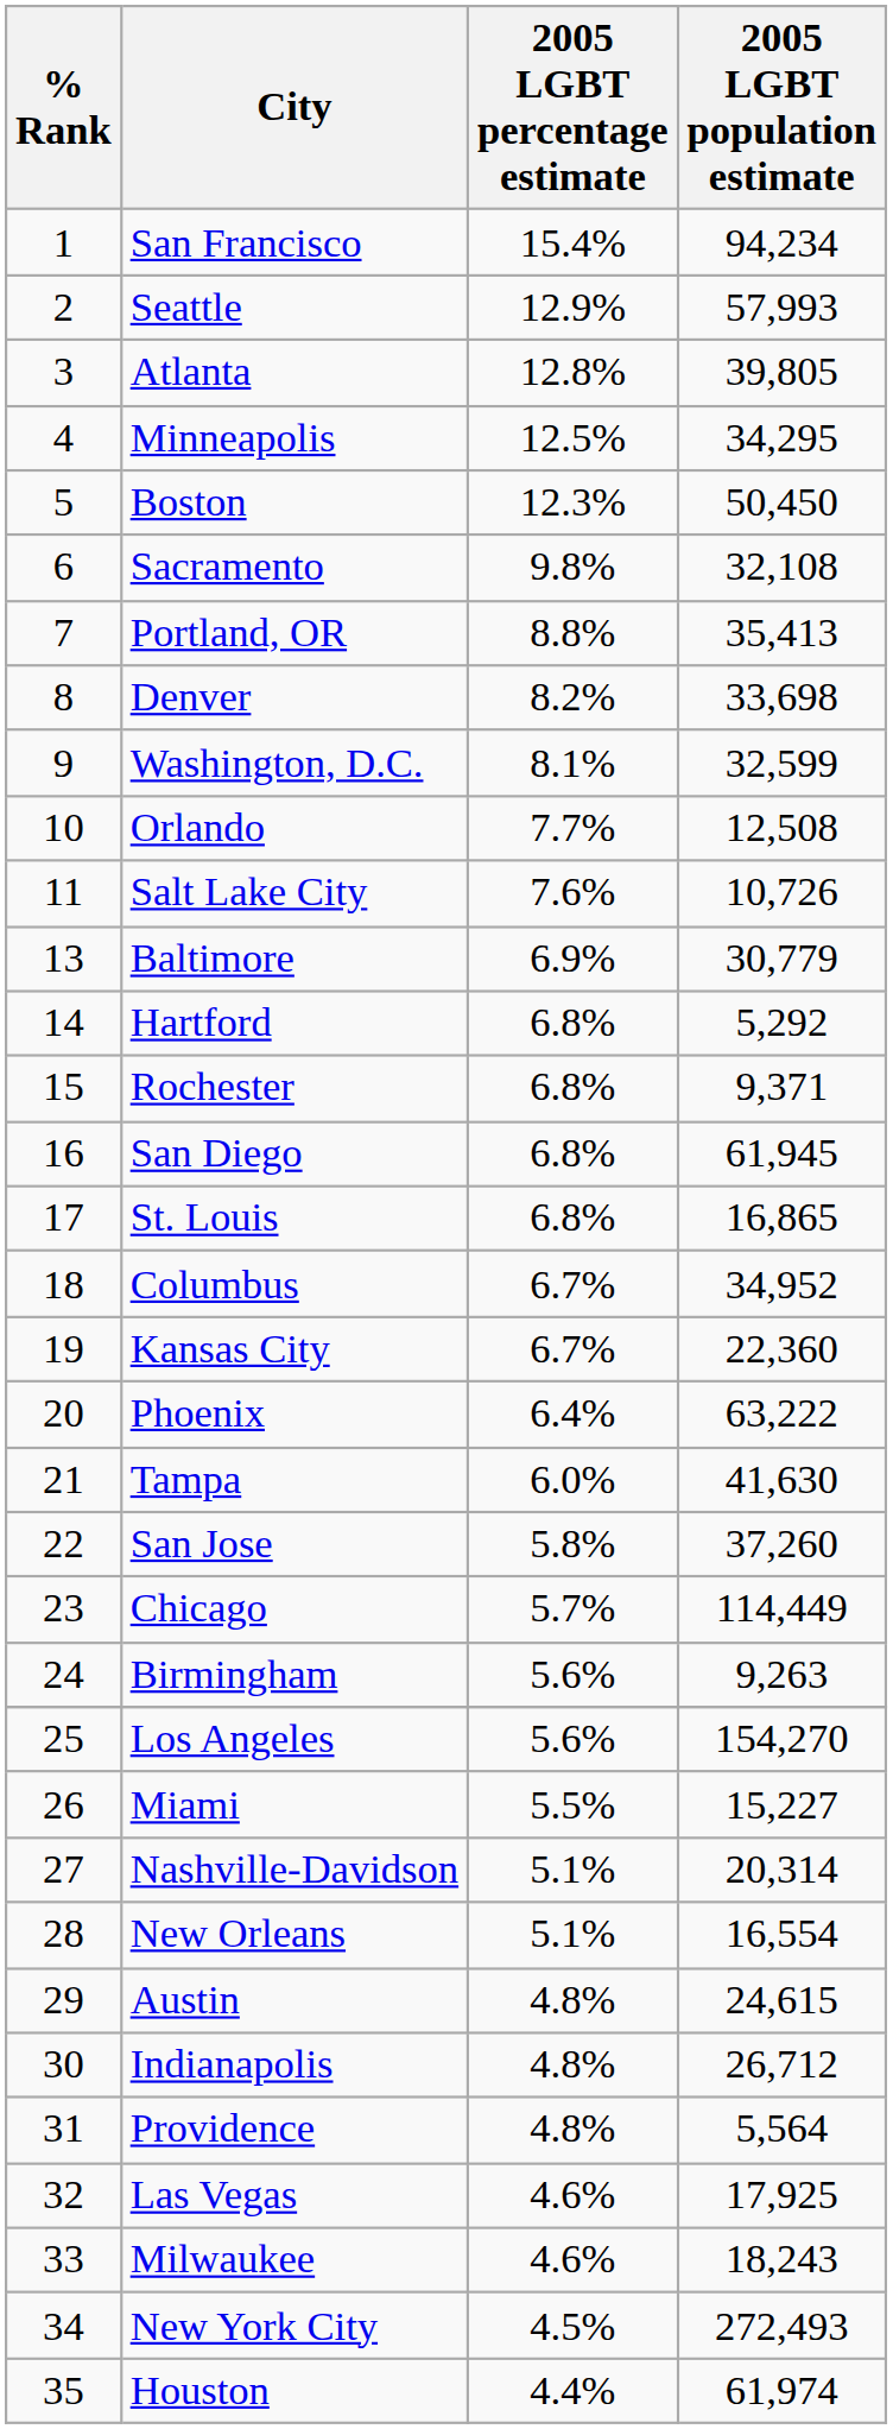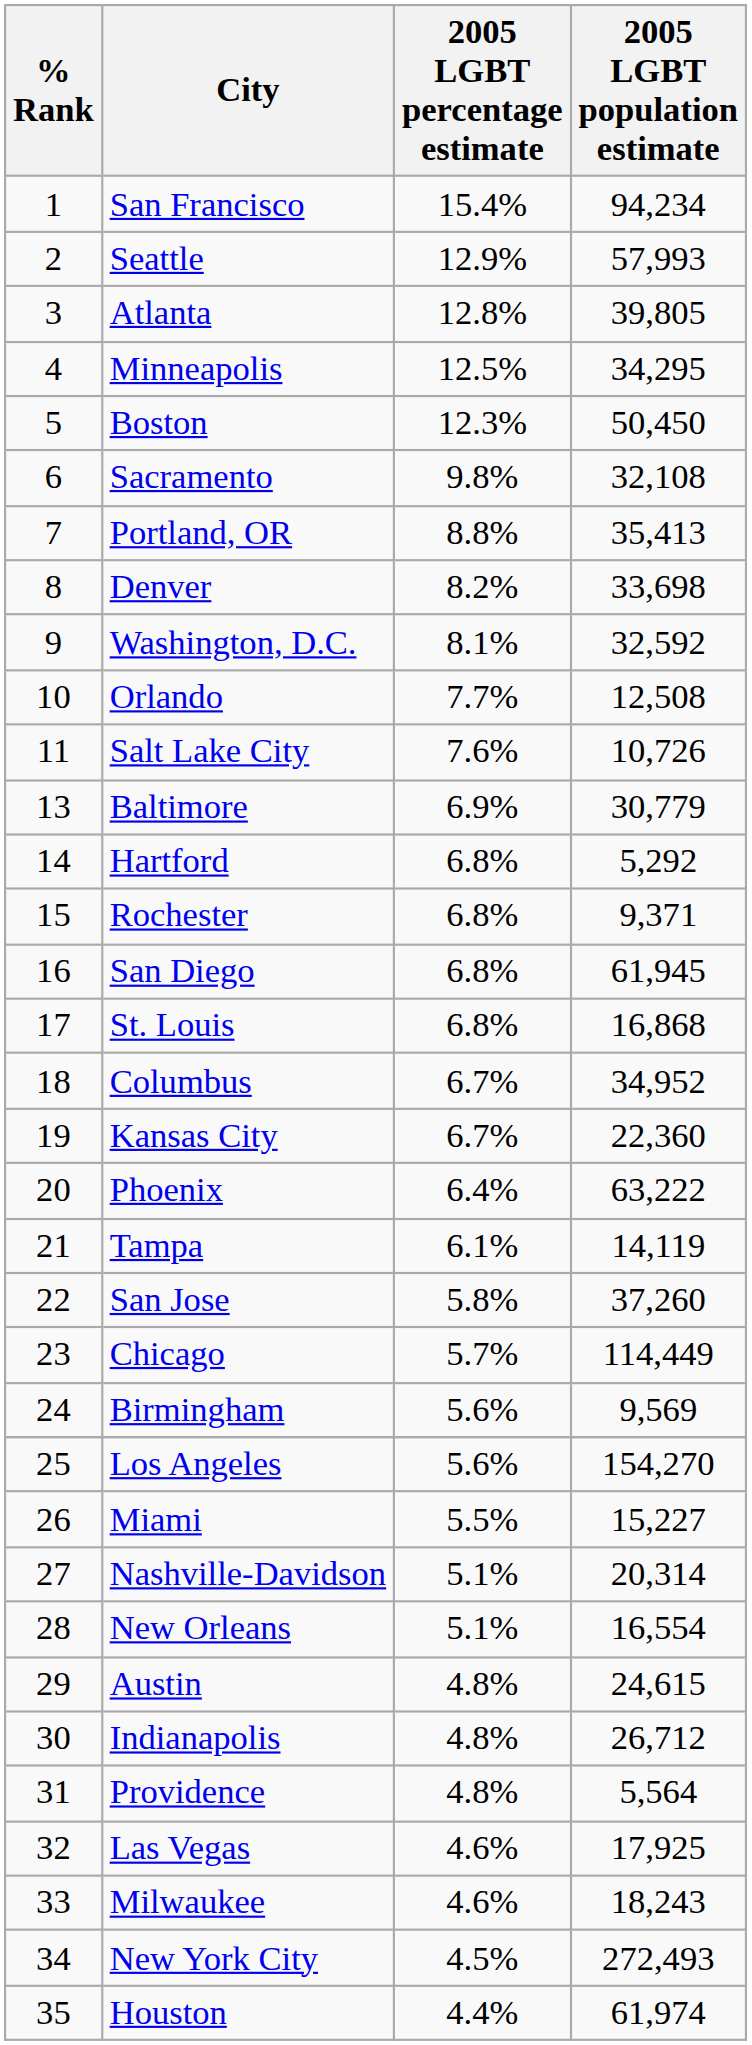 <table class="wikitable sortable" style="text-align:center;">
 <tr>
 <th>%<br>Rank</th>
 <th>City</th>
 <th>2005<br>LGBT<br>percentage<br>estimate</th>
 <th>2005<br>LGBT<br>population<br>estimate</th>
 </tr>
 <tr>
 <td>1</td>
 <td style="text-align:left;"><a href='#'>San Francisco</a></td>
 <td>15.4%</td>
 <td>94,234</td>
 </tr>
 <tr>
 <td>2</td>
 <td style="text-align:left;"><a href='#'>Seattle</a></td>
 <td>12.9%</td>
 <td>57,993</td>
 </tr>
 <tr>
 <td>3</td>
 <td style="text-align:left;"><a href='#'>Atlanta</a></td>
 <td>12.8%</td>
 <td>39,805</td>
 </tr>
 <tr>
 <td>4</td>
 <td style="text-align:left;"><a href='#'>Minneapolis</a></td>
 <td>12.5%</td>
 <td>34,295</td>
 </tr>
 <tr>
 <td>5</td>
 <td style="text-align:left;"><a href='#'>Boston</a></td>
 <td>12.3%</td>
 <td>50,450</td>
 </tr>
 <tr>
 <td>6</td>
 <td style="text-align:left;"><a href='#'>Sacramento</a></td>
 <td>9.8%</td>
 <td>32,108</td>
 </tr>
 <tr>
 <td>7</td>
 <td style="text-align:left;"><a href='#'>Portland, OR</a></td>
 <td>8.8%</td>
 <td>35,413</td>
 </tr>
 <tr>
 <td>8</td>
 <td style="text-align:left;"><a href='#'>Denver</a></td>
 <td>8.2%</td>
 <td>33,698</td>
 </tr>
 <tr>
 <td>9</td>
 <td style="text-align:left;"><a href='#'>Washington, D.C.</a></td>
 <td>8.1%</td>
-<td>32,599</td>
+<td>32,592</td>
 </tr>
 <tr>
 <td>10</td>
 <td style="text-align:left;"><a href='#'>Orlando</a></td>
 <td>7.7%</td>
 <td>12,508</td>
 </tr>
 <tr>
 <td>11</td>
 <td style="text-align:left;"><a href='#'>Salt Lake City</a></td>
 <td>7.6%</td>
 <td>10,726</td>
 </tr>
 <tr>
 <td>13</td>
 <td style="text-align:left;"><a href='#'>Baltimore</a></td>
 <td>6.9%</td>
 <td>30,779</td>
 </tr>
 <tr>
 <td>14</td>
 <td style="text-align:left;"><a href='#'>Hartford</a></td>
 <td>6.8%</td>
 <td>5,292</td>
 </tr>
 <tr>
 <td>15</td>
 <td style="text-align:left;"><a href='#'>Rochester</a></td>
 <td>6.8%</td>
 <td>9,371</td>
 </tr>
 <tr>
 <td>16</td>
 <td style="text-align:left;"><a href='#'>San Diego</a></td>
 <td>6.8%</td>
 <td>61,945</td>
 </tr>
 <tr>
 <td>17</td>
 <td style="text-align:left;"><a href='#'>St. Louis</a></td>
 <td>6.8%</td>
-<td>16,865</td>
+<td>16,868</td>
 </tr>
 <tr>
 <td>18</td>
 <td style="text-align:left;"><a href='#'>Columbus</a></td>
 <td>6.7%</td>
 <td>34,952</td>
 </tr>
 <tr>
 <td>19</td>
 <td style="text-align:left;"><a href='#'>Kansas City</a></td>
 <td>6.7%</td>
 <td>22,360</td>
 </tr>
 <tr>
 <td>20</td>
 <td style="text-align:left;"><a href='#'>Phoenix</a></td>
 <td>6.4%</td>
 <td>63,222</td>
 </tr>
 <tr>
 <td>21</td>
 <td style="text-align:left;"><a href='#'>Tampa</a></td>
-<td>6.0%</td>
-<td>41,630</td>
+<td>6.1%</td>
+<td>14,119</td>
 </tr>
 <tr>
 <td>22</td>
 <td style="text-align:left;"><a href='#'>San Jose</a></td>
 <td>5.8%</td>
 <td>37,260</td>
 </tr>
 <tr>
 <td>23</td>
 <td style="text-align:left;"><a href='#'>Chicago</a></td>
 <td>5.7%</td>
 <td>114,449</td>
 </tr>
 <tr>
 <td>24</td>
 <td style="text-align:left;"><a href='#'>Birmingham</a></td>
 <td>5.6%</td>
-<td>9,263</td>
+<td>9,569</td>
 </tr>
 <tr>
 </tr>
 <tr>
 <td>25</td>
 <td style="text-align:left;"><a href='#'>Los Angeles</a></td>
 <td>5.6%</td>
 <td>154,270</td>
 </tr>
 <tr>
 <td>26</td>
 <td style="text-align:left;"><a href='#'>Miami</a></td>
 <td>5.5%</td>
 <td>15,227</td>
 </tr>
 <tr>
 <td>27</td>
 <td style="text-align:left;"><a href='#'>Nashville-Davidson</a></td>
 <td>5.1%</td>
 <td>20,314</td>
 </tr>
 <tr>
 <td>28</td>
 <td style="text-align:left;"><a href='#'>New Orleans</a></td>
 <td>5.1%</td>
 <td>16,554</td>
 </tr>
 <tr>
 <td>29</td>
 <td style="text-align:left;"><a href='#'>Austin</a></td>
 <td>4.8%</td>
 <td>24,615</td>
 </tr>
 <tr>
 <td>30</td>
 <td style="text-align:left;"><a href='#'>Indianapolis</a></td>
 <td>4.8%</td>
 <td>26,712</td>
 </tr>
 <tr>
 <td>31</td>
 <td style="text-align:left;"><a href='#'>Providence</a></td>
 <td>4.8%</td>
 <td>5,564</td>
 </tr>
 <tr>
 <td>32</td>
 <td style="text-align:left;"><a href='#'>Las Vegas</a></td>
 <td>4.6%</td>
 <td>17,925</td>
 </tr>
 <tr>
 <td>33</td>
 <td style="text-align:left;"><a href='#'>Milwaukee</a></td>
 <td>4.6%</td>
 <td>18,243</td>
 </tr>
 <tr>
 <td>34</td>
 <td style="text-align:left;"><a href='#'>New York City</a></td>
 <td>4.5%</td>
 <td>272,493</td>
 </tr>
 <tr>
 <td>35</td>
 <td style="text-align:left;"><a href='#'>Houston</a></td>
 <td>4.4%</td>
 <td>61,974</td>
 </tr>
 </table>
